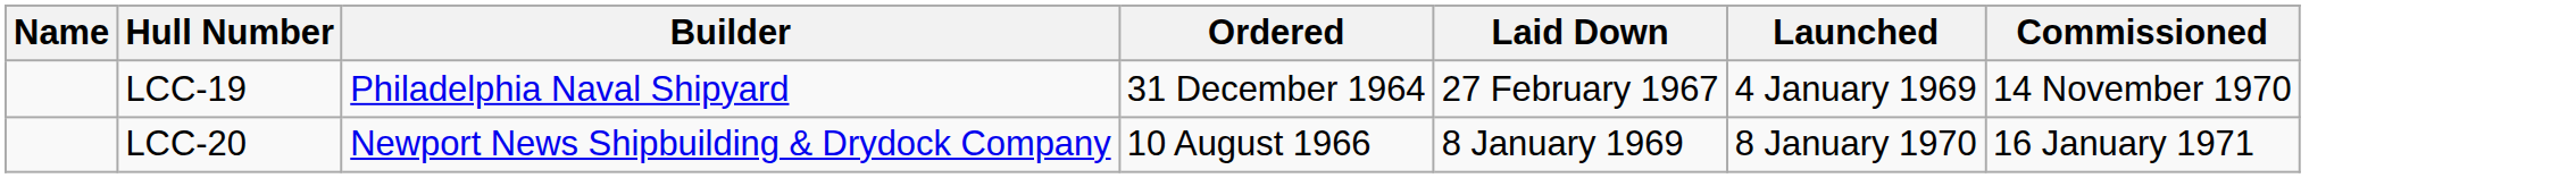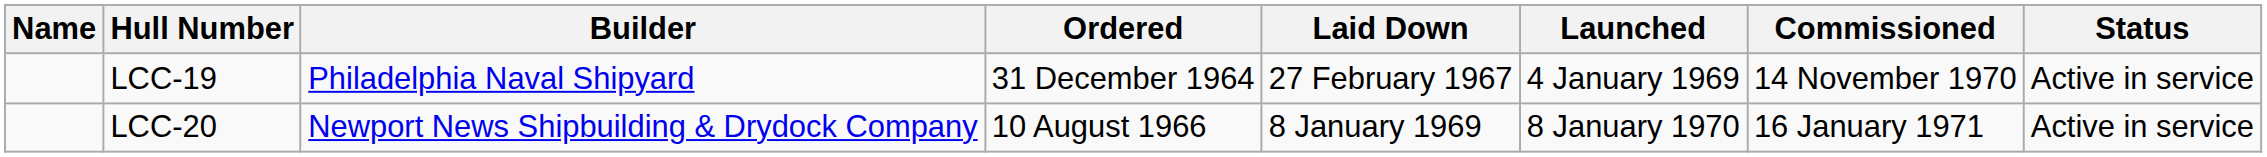 <table class="sortable wikitable">
 <tr>
 <th>Name</th>
 <th>Hull Number</th>
 <th>Builder</th>
 <th>Ordered</th>
 <th>Laid Down</th>
 <th>Launched</th>
 <th>Commissioned</th>
+<th>Status</th>
 </tr>
 <tr>
 <td></td>
 <td>LCC-19</td>
 <td><a href='#'>Philadelphia Naval Shipyard</a></td>
 <td>31 December 1964</td>
 <td>27 February 1967</td>
 <td>4 January 1969</td>
 <td>14 November 1970</td>
+<td>Active in service</td>
 </tr>
 <tr>
 <td></td>
 <td>LCC-20</td>
 <td><a href='#'>Newport News Shipbuilding & Drydock Company</a></td>
 <td>10 August 1966</td>
 <td>8 January 1969</td>
 <td>8 January 1970</td>
 <td>16 January 1971</td>
+<td>Active in service</td>
 </tr>
 </table>
